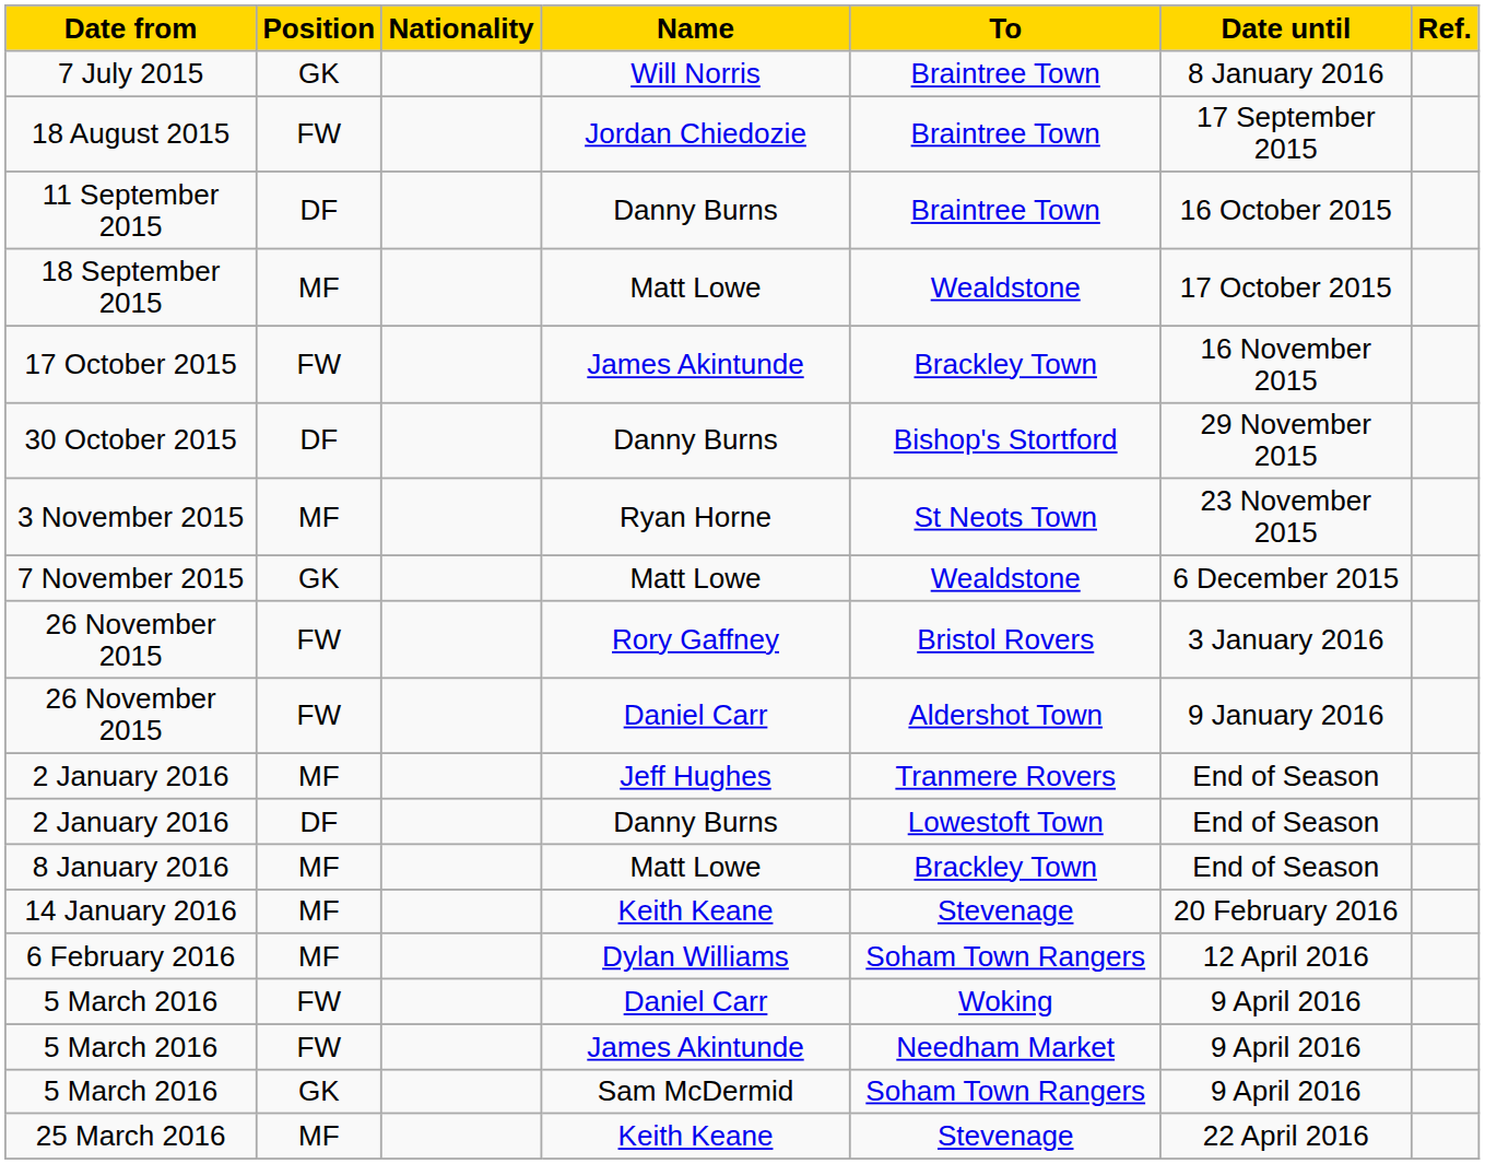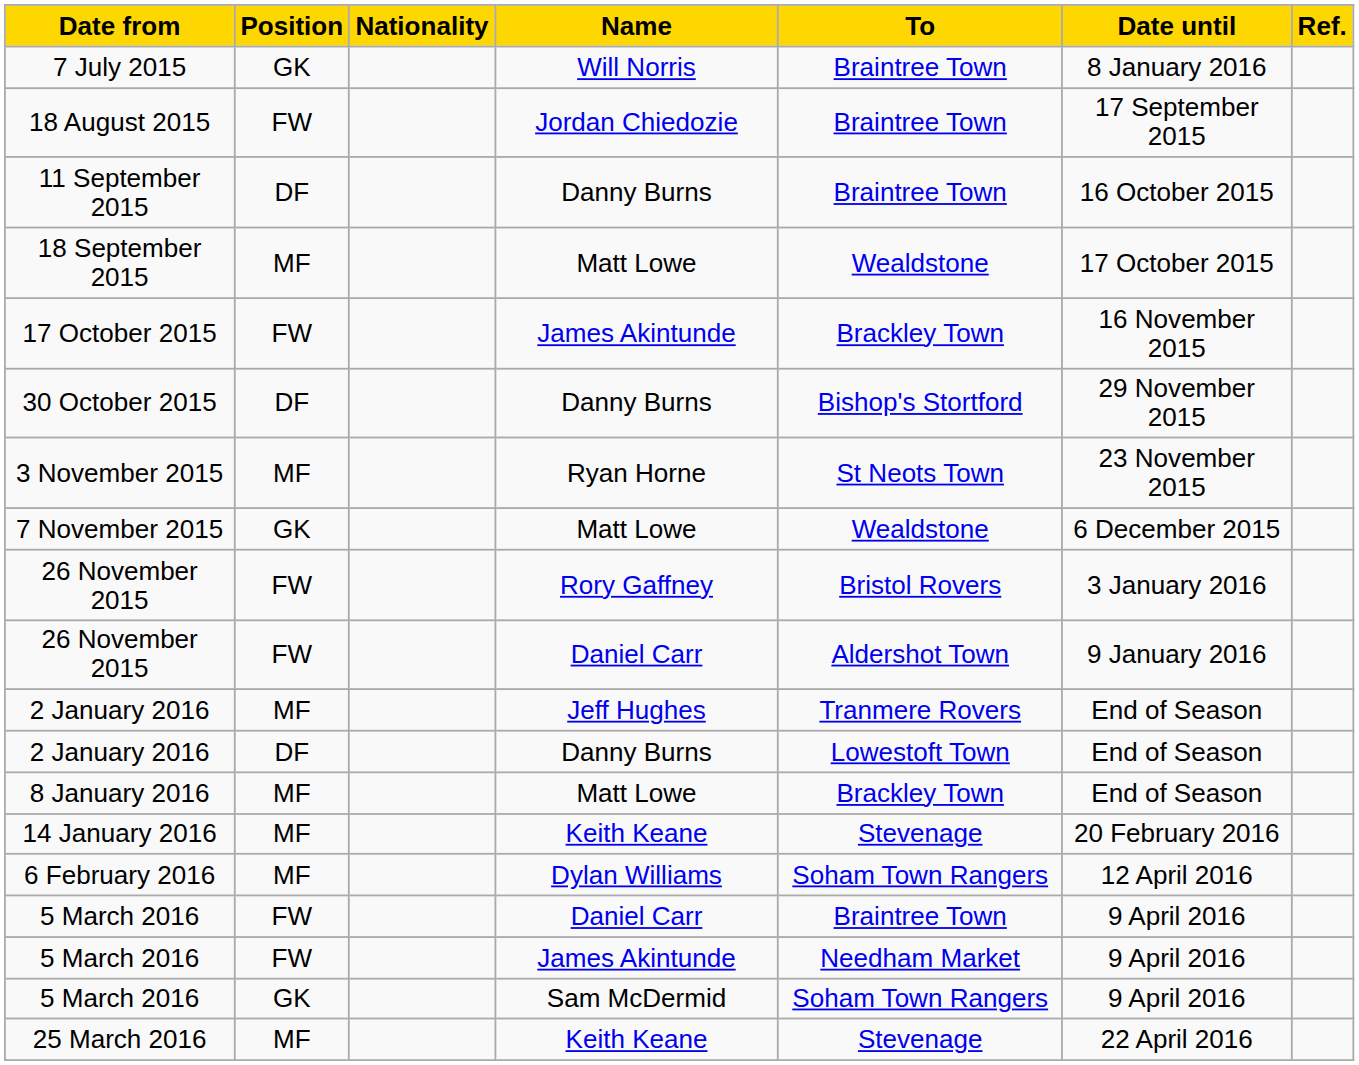 <table class="wikitable"  style="text-align:center; font-size:90%; ">
 <tr>
 <th style="background:#FFD700; color:black; width:120px;">Date from</th>
 <th style="background:#FFD700; color:black; width:50px;">Position</th>
 <th style="background:#FFD700; color:black; width:50px;">Nationality</th>
 <th style="background:#FFD700; color:black; width:150px;">Name</th>
 <th style="background:#FFD700; color:black; width:150px;">To</th>
 <th style="background:#FFD700; color:black; width:120px;">Date until</th>
 <th style="background:#FFD700; color:black; width:25px;">Ref.</th>
 </tr>
 <tr>
 <td>7 July 2015</td>
 <td>GK</td>
 <td></td>
 <td><a href='#'>Will Norris</a></td>
 <td><a href='#'>Braintree Town</a></td>
 <td>8 January 2016</td>
 <td></td>
 </tr>
 <tr>
 <td>18 August 2015</td>
 <td>FW</td>
 <td></td>
 <td><a href='#'>Jordan Chiedozie</a></td>
 <td><a href='#'>Braintree Town</a></td>
 <td>17 September 2015</td>
 <td></td>
 </tr>
 <tr>
 <td>11 September 2015</td>
 <td>DF</td>
 <td></td>
 <td>Danny Burns</td>
 <td><a href='#'>Braintree Town</a></td>
 <td>16 October 2015</td>
 <td></td>
 </tr>
 <tr>
 <td>18 September 2015</td>
 <td>MF</td>
 <td></td>
 <td>Matt Lowe</td>
 <td><a href='#'>Wealdstone</a></td>
 <td>17 October 2015</td>
 <td></td>
 </tr>
 <tr>
 <td>17 October 2015</td>
 <td>FW</td>
 <td></td>
 <td><a href='#'>James Akintunde</a></td>
 <td><a href='#'>Brackley Town</a></td>
 <td>16 November 2015</td>
 <td></td>
 </tr>
 <tr>
 <td>30 October 2015</td>
 <td>DF</td>
 <td></td>
 <td>Danny Burns</td>
 <td><a href='#'>Bishop's Stortford</a></td>
 <td>29 November 2015</td>
 <td></td>
 </tr>
 <tr>
 <td>3 November 2015</td>
 <td>MF</td>
 <td></td>
 <td>Ryan Horne</td>
 <td><a href='#'>St Neots Town</a></td>
 <td>23 November 2015</td>
 <td></td>
 </tr>
 <tr>
 <td>7 November 2015</td>
 <td>GK</td>
 <td></td>
 <td>Matt Lowe</td>
 <td><a href='#'>Wealdstone</a></td>
 <td>6 December 2015</td>
 <td></td>
 </tr>
 <tr>
 <td>26 November 2015</td>
 <td>FW</td>
 <td></td>
 <td><a href='#'>Rory Gaffney</a></td>
 <td><a href='#'>Bristol Rovers</a></td>
 <td>3 January 2016</td>
 <td></td>
 </tr>
 <tr>
 <td>26 November 2015</td>
 <td>FW</td>
 <td></td>
 <td><a href='#'>Daniel Carr</a></td>
 <td><a href='#'>Aldershot Town</a></td>
 <td>9 January 2016</td>
 <td></td>
 </tr>
 <tr>
 <td>2 January 2016</td>
 <td>MF</td>
 <td></td>
 <td><a href='#'>Jeff Hughes</a></td>
 <td><a href='#'>Tranmere Rovers</a></td>
 <td>End of Season</td>
 <td></td>
 </tr>
 <tr>
 <td>2 January 2016</td>
 <td>DF</td>
 <td></td>
 <td>Danny Burns</td>
 <td><a href='#'>Lowestoft Town</a></td>
 <td>End of Season</td>
 <td></td>
 </tr>
 <tr>
 <td>8 January 2016</td>
 <td>MF</td>
 <td></td>
 <td>Matt Lowe</td>
 <td><a href='#'>Brackley Town</a></td>
 <td>End of Season</td>
 <td></td>
 </tr>
 <tr>
 <td>14 January 2016</td>
 <td>MF</td>
 <td></td>
 <td><a href='#'>Keith Keane</a></td>
 <td><a href='#'>Stevenage</a></td>
 <td>20 February 2016</td>
 <td></td>
 </tr>
 <tr>
 <td>6 February 2016</td>
 <td>MF</td>
 <td></td>
 <td><a href='#'>Dylan Williams</a></td>
 <td><a href='#'>Soham Town Rangers</a></td>
 <td>12 April 2016</td>
 <td></td>
 </tr>
 <tr>
 <td>5 March 2016</td>
 <td>FW</td>
 <td></td>
 <td><a href='#'>Daniel Carr</a></td>
-<td><a href='#'>Woking</a></td>
+<td><a href='#'>Braintree Town</a></td>
 <td>9 April 2016</td>
 <td></td>
 </tr>
 <tr>
 <td>5 March 2016</td>
 <td>FW</td>
 <td></td>
 <td><a href='#'>James Akintunde</a></td>
 <td><a href='#'>Needham Market</a></td>
 <td>9 April 2016</td>
 <td></td>
 </tr>
 <tr>
 <td>5 March 2016</td>
 <td>GK</td>
 <td></td>
 <td>Sam McDermid</td>
 <td><a href='#'>Soham Town Rangers</a></td>
 <td>9 April 2016</td>
 <td></td>
 </tr>
 <tr>
 <td>25 March 2016</td>
 <td>MF</td>
 <td></td>
 <td><a href='#'>Keith Keane</a></td>
 <td><a href='#'>Stevenage</a></td>
 <td>22 April 2016</td>
 <td></td>
 </tr>
 </table>
